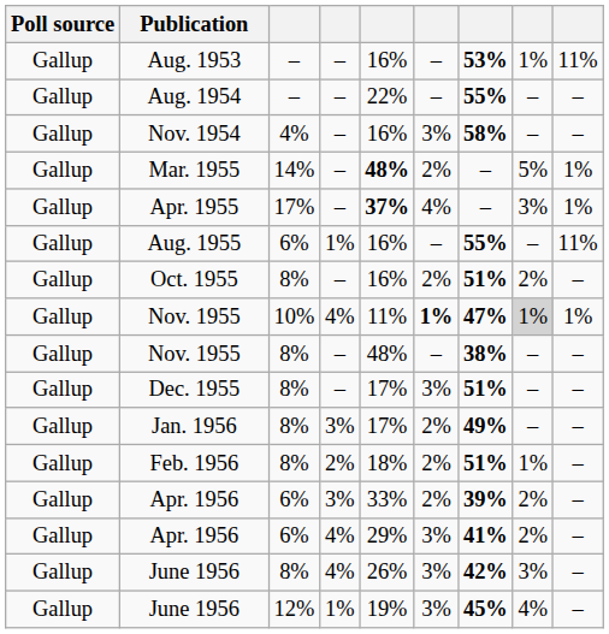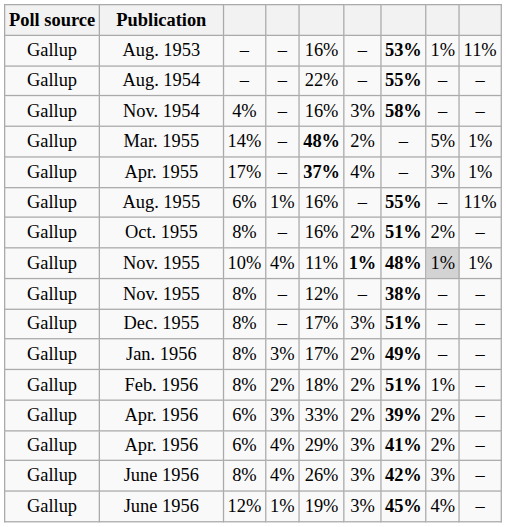 <table class="wikitable" style="font-size:90%;text-align:center;">
 <tr>
 <th>Poll source</th>
 <th style="width:90px;">Publication</th>
 <th></th>
 <th></th>
 <th></th>
 <th></th>
 <th></th>
 <th></th>
 <th></th>
 </tr>
 <tr>
 <td>Gallup</td>
 <td>Aug. 1953</td>
 <td>–</td>
 <td>–</td>
 <td>16%</td>
 <td>–</td>
 <td><strong>53%</strong></td>
 <td>1%</td>
 <td>11%</td>
 </tr>
 <tr>
 <td>Gallup</td>
 <td>Aug. 1954</td>
 <td>–</td>
 <td>–</td>
 <td>22%</td>
 <td>–</td>
 <td><strong>55%</strong></td>
 <td>–</td>
 <td>–</td>
 </tr>
 <tr>
 <td>Gallup</td>
 <td>Nov. 1954</td>
 <td>4%</td>
 <td>–</td>
 <td>16%</td>
 <td>3%</td>
 <td><strong>58%</strong></td>
 <td>–</td>
 <td>–</td>
 </tr>
 <tr>
 <td>Gallup</td>
 <td>Mar. 1955</td>
 <td>14%</td>
 <td>–</td>
 <td><strong>48%</strong></td>
 <td>2%</td>
 <td>–</td>
 <td>5%</td>
 <td>1%</td>
 </tr>
 <tr>
 <td>Gallup</td>
 <td>Apr. 1955</td>
 <td>17%</td>
 <td>–</td>
 <td><strong>37%</strong></td>
 <td>4%</td>
 <td>–</td>
 <td>3%</td>
 <td>1%</td>
 </tr>
 <tr>
 <td>Gallup</td>
 <td>Aug. 1955</td>
 <td>6%</td>
 <td>1%</td>
 <td>16%</td>
 <td>–</td>
 <td><strong>55%</strong></td>
 <td>–</td>
 <td>11%</td>
 </tr>
 <tr>
 <td>Gallup</td>
 <td>Oct. 1955</td>
 <td>8%</td>
 <td>–</td>
 <td>16%</td>
 <td>2%</td>
 <td><strong>51%</strong></td>
 <td>2%</td>
 <td>–</td>
 </tr>
 <tr>
 <td>Gallup</td>
 <td>Nov. 1955</td>
 <td>10%</td>
 <td>4%</td>
 <td>11%</td>
 <td><strong>1%</strong></td>
-<td><strong>47%</strong></td>
+<td><strong>48%</strong></td>
 <td style="background: lightgrey;">1%</td>
 <td>1%</td>
 </tr>
 <tr>
 <td>Gallup</td>
 <td>Nov. 1955</td>
 <td>8%</td>
 <td>–</td>
-<td>48%</td>
+<td>12%</td>
 <td>–</td>
 <td><strong>38%</strong></td>
 <td>–</td>
 <td>–</td>
 </tr>
 <tr>
 <td>Gallup</td>
 <td>Dec. 1955</td>
 <td>8%</td>
 <td>–</td>
 <td>17%</td>
 <td>3%</td>
 <td><strong>51%</strong></td>
 <td>–</td>
 <td>–</td>
 </tr>
 <tr>
 <td>Gallup</td>
 <td>Jan. 1956</td>
 <td>8%</td>
 <td>3%</td>
 <td>17%</td>
 <td>2%</td>
 <td><strong>49%</strong></td>
 <td>–</td>
 <td>–</td>
 </tr>
 <tr>
 <td>Gallup</td>
 <td>Feb. 1956</td>
 <td>8%</td>
 <td>2%</td>
 <td>18%</td>
 <td>2%</td>
 <td><strong>51%</strong></td>
 <td>1%</td>
 <td>–</td>
 </tr>
 <tr>
 <td>Gallup</td>
 <td>Apr. 1956</td>
 <td>6%</td>
 <td>3%</td>
 <td>33%</td>
 <td>2%</td>
 <td><strong>39%</strong></td>
 <td>2%</td>
 <td>–</td>
 </tr>
 <tr>
 <td>Gallup</td>
 <td>Apr. 1956</td>
 <td>6%</td>
 <td>4%</td>
 <td>29%</td>
 <td>3%</td>
 <td><strong>41%</strong></td>
 <td>2%</td>
 <td>–</td>
 </tr>
 <tr>
 <td>Gallup</td>
 <td>June 1956</td>
 <td>8%</td>
 <td>4%</td>
 <td>26%</td>
 <td>3%</td>
 <td><strong>42%</strong></td>
 <td>3%</td>
 <td>–</td>
 </tr>
 <tr>
 <td>Gallup</td>
 <td>June 1956</td>
 <td>12%</td>
 <td>1%</td>
 <td>19%</td>
 <td>3%</td>
 <td><strong>45%</strong></td>
 <td>4%</td>
 <td>–</td>
 </tr>
 </table>
